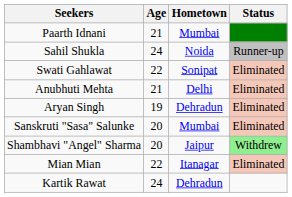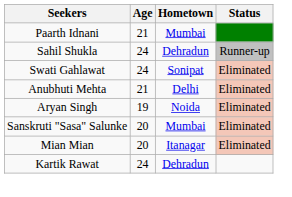 <table class="wikitable sortable" style="text-align:center;">
 <tr>
 <th scope="col">Seekers</th>
 <th scope="col">Age</th>
 <th scope="col">Hometown</th>
 <th scope="col">Status</th>
 </tr>
 <tr>
 <td>Paarth Idnani</td>
 <td>21</td>
 <td><a href='#'>Mumbai</a></td>
 <td style="background:green;; text-align:center;"></td>
 </tr>
 <tr>
 <td>Sahil Shukla</td>
 <td>24</td>
-<td><a href='#'>Noida</a></td>
+<td><a href='#'>Dehradun</a></td>
 <td style="background:silver;; text-align:center;">Runner-up <br></td>
 </tr>
 <tr>
 <td>Swati Gahlawat</td>
-<td>22</td>
+<td>24</td>
 <td><a href='#'>Sonipat</a></td>
 <td style="background:#f4c7b8;; text-align:center;">Eliminated <br></td>
 </tr>
 <tr>
 <td>Anubhuti Mehta</td>
 <td>21</td>
 <td><a href='#'>Delhi</a></td>
 <td style="background:#f4c7b8;; text-align:center;">Eliminated <br></td>
 </tr>
 <tr>
 <td>Aryan Singh</td>
 <td>19</td>
-<td><a href='#'>Dehradun</a></td>
+<td><a href='#'>Noida</a></td>
 <td style="background:#f4c7b8;; text-align:center;">Eliminated <br></td>
 </tr>
 <tr>
 <td>Sanskruti "Sasa" Salunke</td>
 <td>20</td>
 <td><a href='#'>Mumbai</a></td>
 <td style="background:#f4c7b8;; text-align:center;">Eliminated <br></td>
 </tr>
 <tr>
-<td>Shambhavi "Angel" Sharma</td>
+<td>Mian Mian</td>
 <td>20</td>
-<td><a href='#'>Jaipur</a></td>
-<td style="background:lightgreen;; text-align:center;">Withdrew <br></td>
-</tr>
-<tr>
-<td>Mian Mian</td>
-<td>22</td>
 <td><a href='#'>Itanagar</a></td>
 <td style="background:#f4c7b8;; text-align:center;">Eliminated <br></td>
 </tr>
 <tr>
 <td>Kartik Rawat</td>
 <td>24</td>
 <td><a href='#'>Dehradun</a></td>
 <td><br></td>
 </tr>
 </table>
